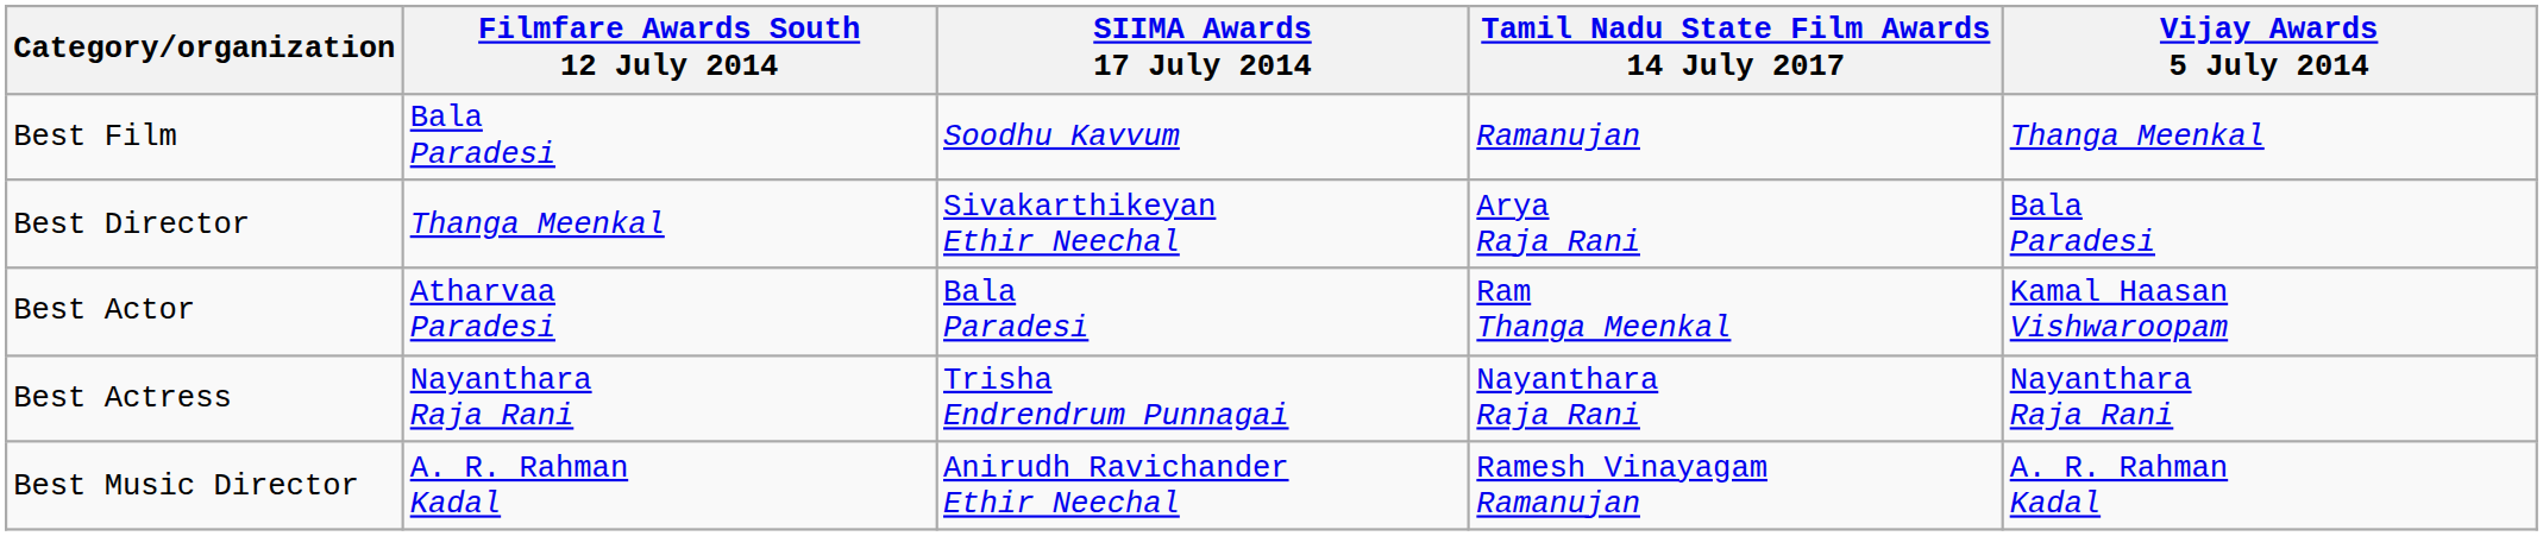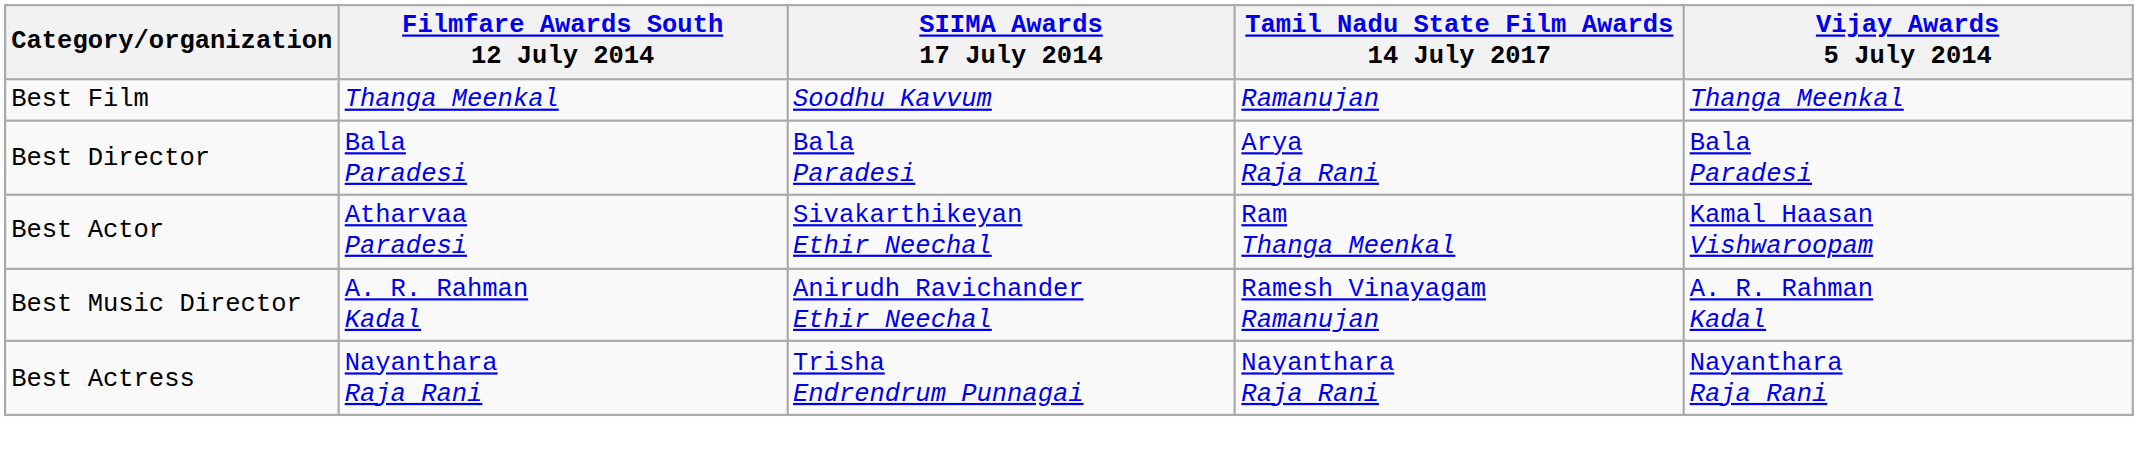 <table class="wikitable" style="font-size: 90%;">
 <tr>
 <th rowspan="1" style="width:20px;">Category/organization</th>
 <th rowspan="1" style="width:200px;"><a href='#'>Filmfare Awards South</a><br>12 July 2014</th>
 <th rowspan="1" style="width:200px;"><a href='#'>SIIMA Awards</a><br>17 July 2014</th>
 <th rowspan="1" style="width:200px;"><a href='#'>Tamil Nadu State Film Awards</a><br>14 July 2017</th>
 <th rowspan="1" style="width:200px;"><a href='#'>Vijay Awards</a><br>5 July 2014</th>
 </tr>
 <tr>
 <td>Best Film</td>
-<td><a href='#'>Bala</a><br><em><a href='#'>Paradesi</a></em></td>
+<td><em><a href='#'>Thanga Meenkal</a></em></td>
 <td><em><a href='#'>Soodhu Kavvum</a></em></td>
 <td><em><a href='#'>Ramanujan</a></em></td>
 <td><em><a href='#'>Thanga Meenkal</a></em></td>
 </tr>
 <tr>
 <td>Best Director</td>
-<td><em><a href='#'>Thanga Meenkal</a></em></td>
-<td><a href='#'>Sivakarthikeyan</a><br><em><a href='#'>Ethir Neechal</a></em></td>
+<td><a href='#'>Bala</a><br><em><a href='#'>Paradesi</a></em></td>
+<td><a href='#'>Bala</a><br><em><a href='#'>Paradesi</a></em></td>
 <td><a href='#'>Arya</a><br><em><a href='#'>Raja Rani</a></em></td>
 <td><a href='#'>Bala</a><br><em><a href='#'>Paradesi</a></em></td>
 </tr>
 <tr>
 <td>Best Actor</td>
 <td><a href='#'>Atharvaa</a><br><em><a href='#'>Paradesi</a></em></td>
-<td><a href='#'>Bala</a><br><em><a href='#'>Paradesi</a></em></td>
+<td><a href='#'>Sivakarthikeyan</a><br><em><a href='#'>Ethir Neechal</a></em></td>
 <td><a href='#'>Ram</a><br><em><a href='#'>Thanga Meenkal</a></em></td>
 <td><a href='#'>Kamal Haasan</a><br><em><a href='#'>Vishwaroopam</a></em></td>
+</tr>
+<tr>
+<td>Best Music Director</td>
+<td><a href='#'>A. R. Rahman</a><br><em><a href='#'>Kadal</a></em></td>
+<td><a href='#'>Anirudh Ravichander</a><br><em><a href='#'>Ethir Neechal</a></em></td>
+<td><a href='#'>Ramesh Vinayagam</a><br><em><a href='#'>Ramanujan</a></em></td>
+<td><a href='#'>A. R. Rahman</a><br><em><a href='#'>Kadal</a></em></td>
 </tr>
 <tr>
 <td>Best Actress</td>
 <td><a href='#'>Nayanthara</a><br><em><a href='#'>Raja Rani</a></em></td>
 <td><a href='#'>Trisha</a><br><em><a href='#'>Endrendrum Punnagai</a></em></td>
 <td><a href='#'>Nayanthara</a><br><em><a href='#'>Raja Rani</a></em></td>
 <td><a href='#'>Nayanthara</a><br><em><a href='#'>Raja Rani</a></em></td>
 </tr>
-<tr>
-<td>Best Music Director</td>
-<td><a href='#'>A. R. Rahman</a><br><em><a href='#'>Kadal</a></em></td>
-<td><a href='#'>Anirudh Ravichander</a><br><em><a href='#'>Ethir Neechal</a></em></td>
-<td><a href='#'>Ramesh Vinayagam</a><br><em><a href='#'>Ramanujan</a></em></td>
-<td><a href='#'>A. R. Rahman</a><br><em><a href='#'>Kadal</a></em></td>
-</tr>
 </table>
